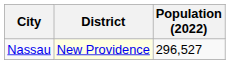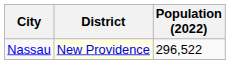 <table class="wikitable sortable sticky-header col3right">
 <tr>
 <th>City</th>
 <th>District</th>
 <th>Population<br>(2022)</th>
 </tr>
 <tr>
 <td><a href='#'>Nassau</a></td>
 <td style="background: lightyellow;"><a href='#'>New Providence</a></td>
-<td>296,527</td>
+<td>296,522</td>
 </tr>
 </table>
